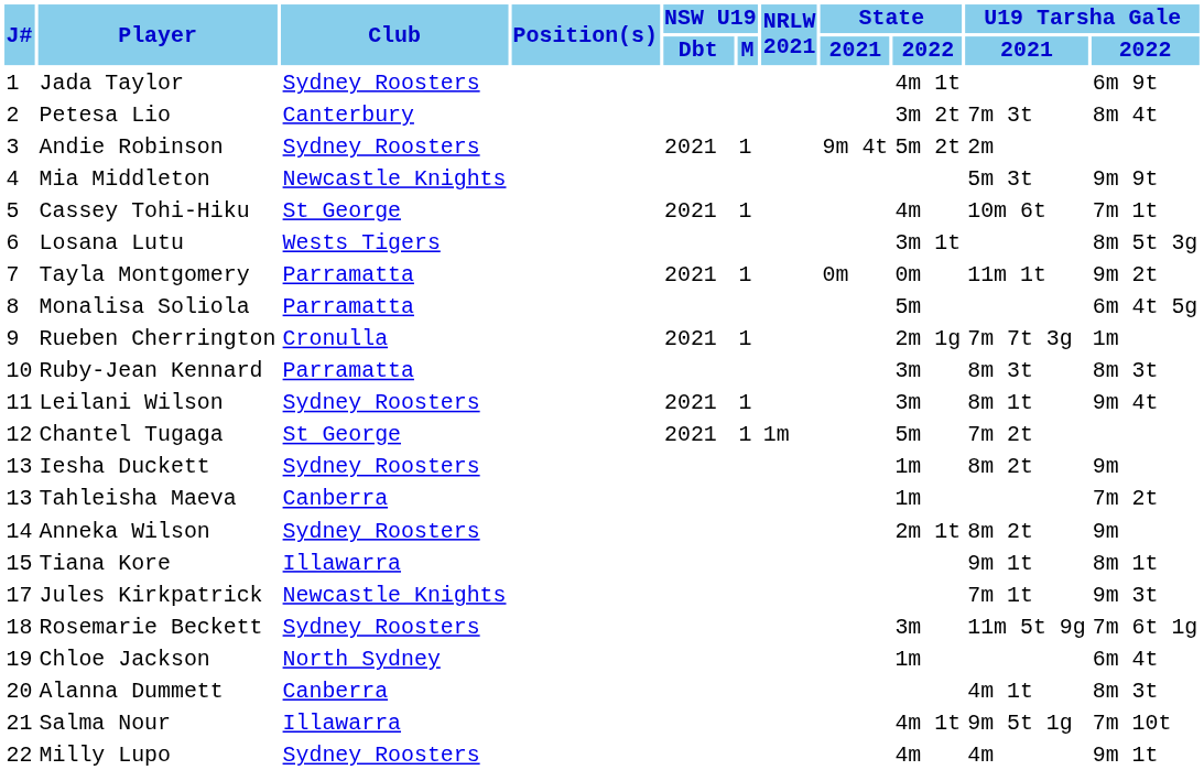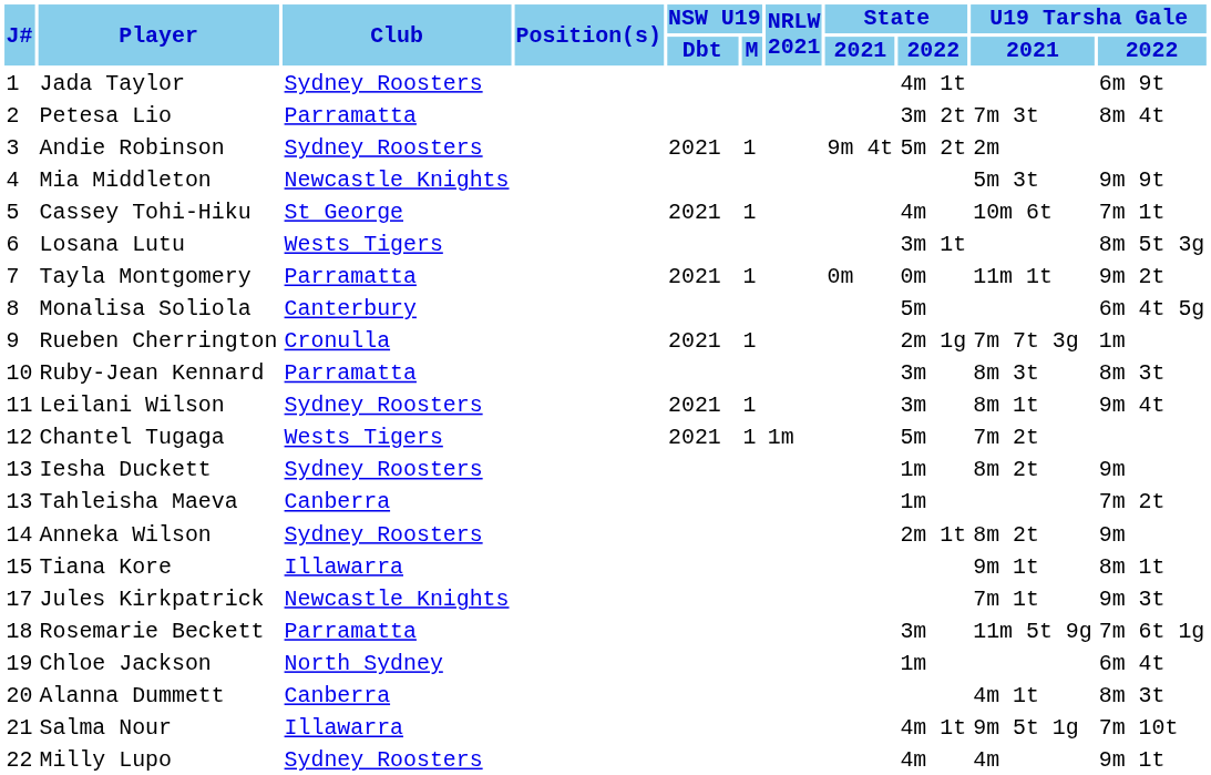 <table>
 <tr style="background:skyblue; color:#0000cd;">
 <th rowspan=2>J#</th>
 <th rowspan=2>Player</th>
 <th rowspan=2>Club</th>
 <th rowspan=2>Position(s)</th>
 <th colspan=2>NSW U19</th>
 <th rowspan=2>NRLW <br> 2021</th>
 <th colspan=2>State</th>
 <th colspan=2>U19 Tarsha Gale</th>
 </tr>
 <tr style="background:skyblue; color:#0000cd;">
 <th>Dbt</th>
 <th>M</th>
 <th>2021</th>
 <th>2022</th>
 <th>2021</th>
 <th>2022</th>
 </tr>
 <tr>
 <td>1</td>
 <td align=left>Jada Taylor</td>
 <td align=left> <a href='#'>Sydney Roosters</a></td>
 <td></td>
 <td></td>
 <td></td>
 <td></td>
 <td></td>
 <td align=left> 4m 1t</td>
 <td></td>
 <td align=left> 6m 9t</td>
 </tr>
 <tr>
 <td>2</td>
 <td align=left>Petesa Lio</td>
-<td align=left> <a href='#'>Canterbury</a></td>
+<td align=left> <a href='#'>Parramatta</a></td>
 <td></td>
 <td></td>
 <td></td>
 <td></td>
 <td></td>
 <td align=left> 3m 2t</td>
 <td align=left> 7m 3t</td>
 <td align=left> 8m 4t</td>
 </tr>
 <tr>
 <td>3</td>
 <td align=left>Andie Robinson</td>
 <td align=left> <a href='#'>Sydney Roosters</a></td>
 <td></td>
 <td>2021</td>
 <td>1</td>
 <td></td>
 <td align=left> 9m 4t</td>
 <td align=left> 5m 2t</td>
 <td align=left> 2m</td>
 <td></td>
 </tr>
 <tr>
 <td>4</td>
 <td align=left>Mia Middleton</td>
 <td align=left> <a href='#'>Newcastle Knights</a></td>
 <td></td>
 <td></td>
 <td></td>
 <td></td>
 <td></td>
 <td></td>
 <td align=left> 5m 3t</td>
 <td align=left> 9m 9t</td>
 </tr>
 <tr>
 <td>5</td>
 <td align=left>Cassey Tohi-Hiku</td>
 <td align=left> <a href='#'>St George</a></td>
 <td></td>
 <td>2021</td>
 <td>1</td>
 <td></td>
 <td></td>
 <td align=left> 4m</td>
 <td align=left> 10m 6t</td>
 <td align=left> 7m 1t</td>
 </tr>
 <tr>
 <td>6</td>
 <td align=left>Losana Lutu</td>
 <td align=left> <a href='#'>Wests Tigers</a></td>
 <td></td>
 <td></td>
 <td></td>
 <td></td>
 <td></td>
 <td align=left> 3m 1t</td>
 <td></td>
 <td align=left> 8m 5t 3g</td>
 </tr>
 <tr>
 <td>7</td>
 <td align=left>Tayla Montgomery</td>
 <td align=left> <a href='#'>Parramatta</a></td>
 <td></td>
 <td>2021</td>
 <td>1</td>
 <td></td>
 <td align=left> 0m</td>
 <td align=left> 0m</td>
 <td align=left> 11m 1t</td>
 <td align=left> 9m 2t</td>
 </tr>
 <tr>
 <td>8</td>
 <td align=left>Monalisa Soliola</td>
-<td align=left> <a href='#'>Parramatta</a></td>
+<td align=left> <a href='#'>Canterbury</a></td>
 <td></td>
 <td></td>
 <td></td>
 <td></td>
 <td></td>
 <td align=left> 5m</td>
 <td></td>
 <td align=left> 6m 4t 5g</td>
 </tr>
 <tr>
 <td>9</td>
 <td align=left>Rueben Cherrington</td>
 <td align=left> <a href='#'>Cronulla</a></td>
 <td></td>
 <td>2021</td>
 <td>1</td>
 <td></td>
 <td></td>
 <td align=left> 2m 1g</td>
 <td align=left> 7m 7t 3g</td>
 <td align=left> 1m</td>
 </tr>
 <tr>
 <td>10</td>
 <td align=left>Ruby-Jean Kennard</td>
 <td align=left> <a href='#'>Parramatta</a></td>
 <td></td>
 <td></td>
 <td></td>
 <td></td>
 <td></td>
 <td align=left> 3m</td>
 <td align=left> 8m 3t</td>
 <td align=left> 8m 3t</td>
 </tr>
 <tr>
 <td>11</td>
 <td align=left>Leilani Wilson</td>
 <td align=left> <a href='#'>Sydney Roosters</a></td>
 <td></td>
 <td>2021</td>
 <td>1</td>
 <td></td>
 <td></td>
 <td align=left> 3m</td>
 <td align=left> 8m 1t</td>
 <td align=left> 9m 4t</td>
 </tr>
 <tr>
 <td>12</td>
 <td align=left>Chantel Tugaga</td>
-<td align=left> <a href='#'>St George</a></td>
+<td align=left> <a href='#'>Wests Tigers</a></td>
 <td></td>
 <td>2021</td>
 <td>1</td>
 <td align=left> 1m</td>
 <td></td>
 <td align=left> 5m</td>
 <td align=left> 7m 2t</td>
 <td></td>
 </tr>
 <tr>
 <td>13</td>
 <td align=left>Iesha Duckett</td>
 <td align=left> <a href='#'>Sydney Roosters</a></td>
 <td></td>
 <td></td>
 <td></td>
 <td></td>
 <td></td>
 <td align=left> 1m</td>
 <td align=left> 8m 2t</td>
 <td align=left> 9m</td>
 </tr>
 <tr>
 <td>13</td>
 <td align=left>Tahleisha Maeva</td>
 <td align=left> <a href='#'>Canberra</a></td>
 <td></td>
 <td></td>
 <td></td>
 <td></td>
 <td></td>
 <td align=left> 1m</td>
 <td></td>
 <td align=left> 7m 2t</td>
 </tr>
 <tr>
 <td>14</td>
 <td align=left>Anneka Wilson</td>
 <td align=left> <a href='#'>Sydney Roosters</a></td>
 <td></td>
 <td></td>
 <td></td>
 <td></td>
 <td></td>
 <td align=left> 2m 1t</td>
 <td align=left> 8m 2t</td>
 <td align=left> 9m</td>
 </tr>
 <tr>
 <td>15</td>
 <td align=left>Tiana Kore</td>
 <td align=left> <a href='#'>Illawarra</a></td>
 <td></td>
 <td></td>
 <td></td>
 <td></td>
 <td></td>
 <td></td>
 <td align=left> 9m 1t</td>
 <td align=left> 8m 1t</td>
 </tr>
 <tr>
 <td>17</td>
 <td align=left>Jules Kirkpatrick</td>
 <td align=left> <a href='#'>Newcastle Knights</a></td>
 <td></td>
 <td></td>
 <td></td>
 <td></td>
 <td></td>
 <td></td>
 <td align=left> 7m 1t</td>
 <td align=left> 9m 3t</td>
 </tr>
 <tr>
 <td>18</td>
 <td align=left>Rosemarie Beckett</td>
-<td align=left> <a href='#'>Sydney Roosters</a></td>
+<td align=left> <a href='#'>Parramatta</a></td>
 <td></td>
 <td></td>
 <td></td>
 <td></td>
 <td></td>
 <td align=left> 3m</td>
 <td align=left> 11m 5t 9g</td>
 <td align=left> 7m 6t 1g</td>
 </tr>
 <tr>
 <td>19</td>
 <td align=left>Chloe Jackson</td>
 <td align=left> <a href='#'>North Sydney</a></td>
 <td></td>
 <td></td>
 <td></td>
 <td></td>
 <td></td>
 <td align=left> 1m</td>
 <td></td>
 <td align=left> 6m 4t</td>
 </tr>
 <tr>
 <td>20</td>
 <td align=left>Alanna Dummett</td>
 <td align=left> <a href='#'>Canberra</a></td>
 <td></td>
 <td></td>
 <td></td>
 <td></td>
 <td></td>
 <td></td>
 <td align=left> 4m 1t</td>
 <td align=left> 8m 3t</td>
 </tr>
 <tr>
 <td>21</td>
 <td align=left>Salma Nour</td>
 <td align=left> <a href='#'>Illawarra</a></td>
 <td></td>
 <td></td>
 <td></td>
 <td></td>
 <td></td>
 <td align=left> 4m 1t</td>
 <td align=left> 9m 5t 1g</td>
 <td align=left> 7m 10t</td>
 </tr>
 <tr>
 <td>22</td>
 <td align=left>Milly Lupo</td>
 <td align=left> <a href='#'>Sydney Roosters</a></td>
 <td></td>
 <td></td>
 <td></td>
 <td></td>
 <td></td>
 <td align=left> 4m</td>
 <td align=left> 4m</td>
 <td align=left> 9m 1t</td>
 </tr>
 </table>
